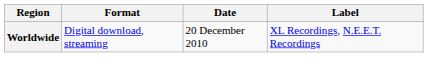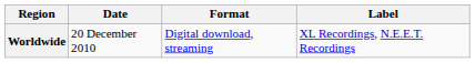 <table class="wikitable plainrowheaders">
 <tr>
 <th scope="col">Region</th>
+<th scope="col">Date</th>
 <th scope="col">Format</th>
-<th scope="col">Date</th>
 <th scope="col">Label</th>
 </tr>
 <tr>
 <th scope="row">Worldwide</th>
+<td>20 December 2010</td>
 <td><a href='#'>Digital download</a>, <a href='#'>streaming</a></td>
-<td>20 December 2010</td>
 <td><a href='#'>XL Recordings</a>, <a href='#'>N.E.E.T. Recordings</a></td>
 </tr>
 </table>
